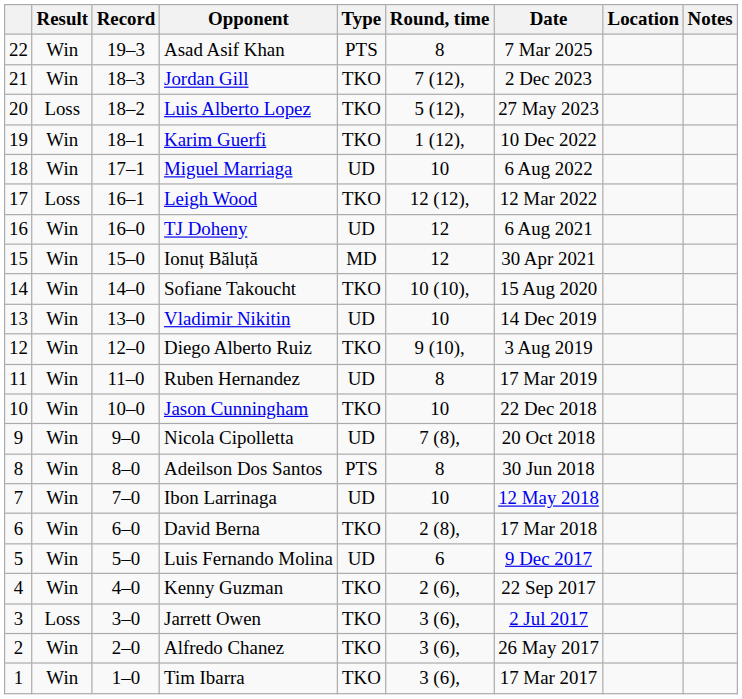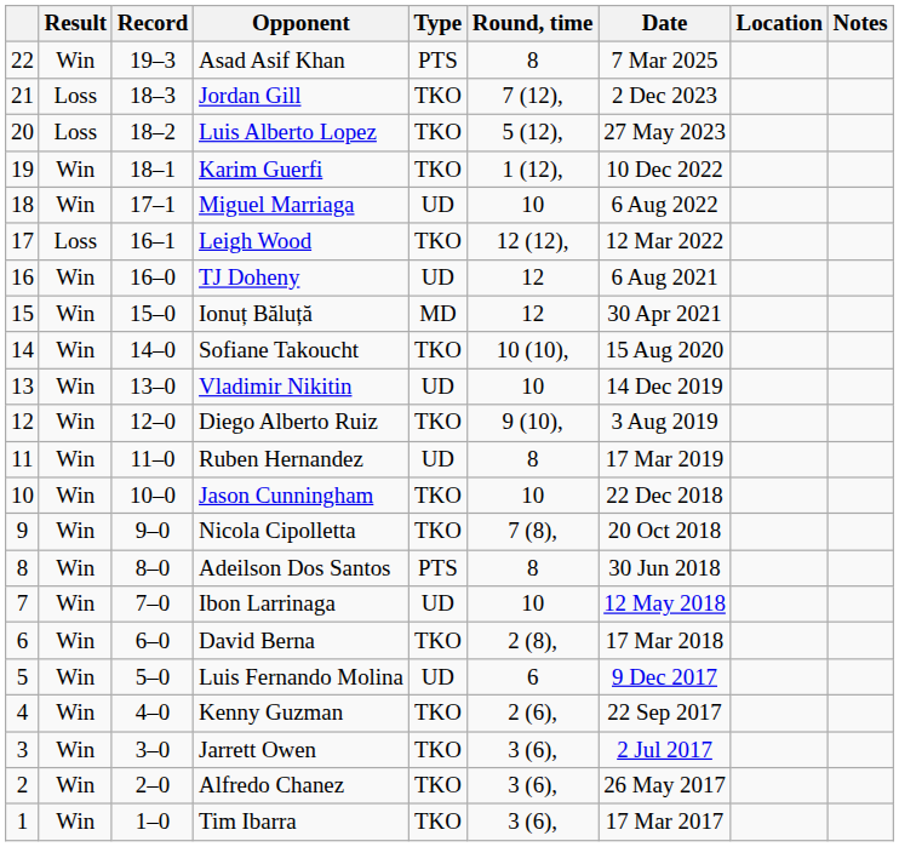 <table class="wikitable" style="text-align:center">
 <tr>
 <th></th>
 <th>Result</th>
 <th>Record</th>
 <th>Opponent</th>
 <th>Type</th>
 <th>Round, time</th>
 <th>Date</th>
 <th>Location</th>
 <th>Notes</th>
 </tr>
 <tr>
 <td>22</td>
 <td>Win</td>
 <td>19–3</td>
 <td style="text-align:left;">Asad Asif Khan</td>
 <td>PTS</td>
 <td>8</td>
 <td>7 Mar 2025</td>
 <td style="text-align:left;"></td>
 <td></td>
 </tr>
 <tr>
 <td>21</td>
-<td>Win</td>
+<td>Loss</td>
 <td>18–3</td>
 <td style="text-align:left;"><a href='#'>Jordan Gill</a></td>
 <td>TKO</td>
 <td>7 (12), </td>
 <td>2 Dec 2023</td>
 <td style="text-align:left;"></td>
 <td align=left></td>
 </tr>
 <tr>
 <td>20</td>
 <td>Loss</td>
 <td>18–2</td>
 <td style="text-align:left;"><a href='#'>Luis Alberto Lopez</a></td>
 <td>TKO</td>
 <td>5 (12), </td>
 <td>27 May 2023</td>
 <td style="text-align:left;"></td>
 <td align=left></td>
 </tr>
 <tr>
 <td>19</td>
 <td>Win</td>
 <td>18–1</td>
 <td style="text-align:left;"><a href='#'>Karim Guerfi</a></td>
 <td>TKO</td>
 <td>1 (12), </td>
 <td>10 Dec 2022</td>
 <td style="text-align:left;"></td>
 <td></td>
 </tr>
 <tr>
 <td>18</td>
 <td>Win</td>
 <td>17–1</td>
 <td style="text-align:left;"><a href='#'>Miguel Marriaga</a></td>
 <td>UD</td>
 <td>10</td>
 <td>6 Aug 2022</td>
 <td style="text-align:left;"></td>
 <td></td>
 </tr>
 <tr>
 <td>17</td>
 <td>Loss</td>
 <td>16–1</td>
 <td style="text-align:left;"><a href='#'>Leigh Wood</a></td>
 <td>TKO</td>
 <td>12 (12), </td>
 <td>12 Mar 2022</td>
 <td style="text-align:left;"></td>
 <td align=left></td>
 </tr>
 <tr>
 <td>16</td>
 <td>Win</td>
 <td>16–0</td>
 <td style="text-align:left;"><a href='#'>TJ Doheny</a></td>
 <td>UD</td>
 <td>12</td>
 <td>6 Aug 2021</td>
 <td style="text-align:left;"></td>
 <td align=left></td>
 </tr>
 <tr>
 <td>15</td>
 <td>Win</td>
 <td>15–0</td>
 <td style="text-align:left;">Ionuț Băluță</td>
 <td>MD</td>
 <td>12</td>
 <td>30 Apr 2021</td>
 <td style="text-align:left;"></td>
 <td style="text-align:left;"></td>
 </tr>
 <tr>
 <td>14</td>
 <td>Win</td>
 <td>14–0</td>
 <td style="text-align:left;">Sofiane Takoucht</td>
 <td>TKO</td>
 <td>10 (10), </td>
 <td>15 Aug 2020</td>
 <td style="text-align:left;"></td>
 <td></td>
 </tr>
 <tr>
 <td>13</td>
 <td>Win</td>
 <td>13–0</td>
 <td style="text-align:left;"><a href='#'>Vladimir Nikitin</a></td>
 <td>UD</td>
 <td>10</td>
 <td>14 Dec 2019</td>
 <td style="text-align:left;"></td>
 <td style="text-align:left;"></td>
 </tr>
 <tr>
 <td>12</td>
 <td>Win</td>
 <td>12–0</td>
 <td style="text-align:left;">Diego Alberto Ruiz</td>
 <td>TKO</td>
 <td>9 (10), </td>
 <td>3 Aug 2019</td>
 <td style="text-align:left;"></td>
 <td style="text-align:left;"></td>
 </tr>
 <tr>
 <td>11</td>
 <td>Win</td>
 <td>11–0</td>
 <td style="text-align:left;">Ruben Hernandez</td>
 <td>UD</td>
 <td>8</td>
 <td>17 Mar 2019</td>
 <td style="text-align:left;"></td>
 <td style="text-align:left;"></td>
 </tr>
 <tr>
 <td>10</td>
 <td>Win</td>
 <td>10–0</td>
 <td style="text-align:left;"><a href='#'>Jason Cunningham</a></td>
 <td>TKO</td>
 <td>10</td>
 <td>22 Dec 2018</td>
 <td style="text-align:left;"></td>
 <td style="text-align:left;"></td>
 </tr>
 <tr>
 <td>9</td>
 <td>Win</td>
 <td>9–0</td>
 <td style="text-align:left;">Nicola Cipolletta</td>
-<td>UD</td>
+<td>TKO</td>
 <td>7 (8), </td>
 <td>20 Oct 2018</td>
 <td style="text-align:left;"></td>
 <td></td>
 </tr>
 <tr>
 <td>8</td>
 <td>Win</td>
 <td>8–0</td>
 <td style="text-align:left;">Adeilson Dos Santos</td>
 <td>PTS</td>
 <td>8</td>
 <td>30 Jun 2018</td>
 <td style="text-align:left;"></td>
 <td></td>
 </tr>
 <tr>
 <td>7</td>
 <td>Win</td>
 <td>7–0</td>
 <td style="text-align:left;">Ibon Larrinaga</td>
 <td>UD</td>
 <td>10</td>
 <td><a href='#'>12 May 2018</a></td>
 <td style="text-align:left;"></td>
 <td></td>
 </tr>
 <tr>
 <td>6</td>
 <td>Win</td>
 <td>6–0</td>
 <td style="text-align:left;">David Berna</td>
 <td>TKO</td>
 <td>2 (8), </td>
 <td>17 Mar 2018</td>
 <td style="text-align:left;"></td>
 <td></td>
 </tr>
 <tr>
 <td>5</td>
 <td>Win</td>
 <td>5–0</td>
 <td style="text-align:left;">Luis Fernando Molina</td>
 <td>UD</td>
 <td>6</td>
 <td><a href='#'>9 Dec 2017</a></td>
 <td style="text-align:left;"></td>
 <td></td>
 </tr>
 <tr>
 <td>4</td>
 <td>Win</td>
 <td>4–0</td>
 <td style="text-align:left;">Kenny Guzman</td>
 <td>TKO</td>
 <td>2 (6), </td>
 <td>22 Sep 2017</td>
 <td style="text-align:left;"></td>
 <td></td>
 </tr>
 <tr>
 <td>3</td>
-<td>Loss</td>
+<td>Win</td>
 <td>3–0</td>
 <td style="text-align:left;">Jarrett Owen</td>
 <td>TKO</td>
 <td>3 (6), </td>
 <td><a href='#'>2 Jul 2017</a></td>
 <td style="text-align:left;"></td>
 <td></td>
 </tr>
 <tr>
 <td>2</td>
 <td>Win</td>
 <td>2–0</td>
 <td style="text-align:left;">Alfredo Chanez</td>
 <td>TKO</td>
 <td>3 (6), </td>
 <td>26 May 2017</td>
 <td style="text-align:left;"></td>
 <td></td>
 </tr>
 <tr>
 <td>1</td>
 <td>Win</td>
 <td>1–0</td>
 <td style="text-align:left;">Tim Ibarra</td>
 <td>TKO</td>
 <td>3 (6), </td>
 <td>17 Mar 2017</td>
 <td style="text-align:left;"></td>
 <td></td>
 </tr>
 </table>
